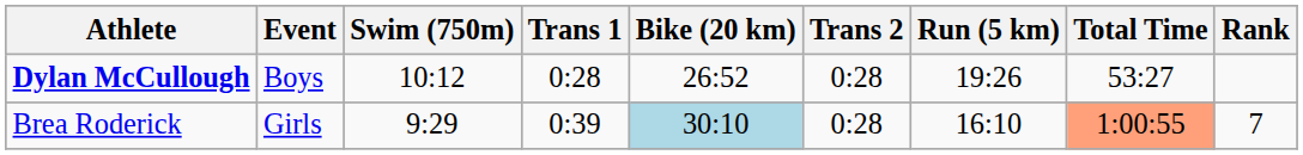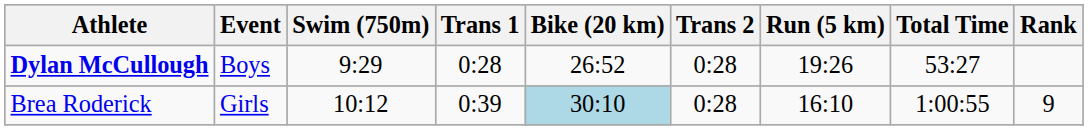 <table class="wikitable" style="font-size:90%;">
 <tr>
 <th>Athlete</th>
 <th>Event</th>
 <th>Swim (750m)</th>
 <th>Trans 1</th>
 <th>Bike (20 km)</th>
 <th>Trans 2</th>
 <th>Run (5 km)</th>
 <th>Total Time</th>
 <th>Rank</th>
 </tr>
 <tr align=center>
 <td align=left><strong><a href='#'>Dylan McCullough</a></strong></td>
 <td align=left><a href='#'>Boys</a></td>
-<td>10:12</td>
+<td>9:29</td>
 <td>0:28</td>
 <td>26:52</td>
 <td>0:28</td>
 <td>19:26</td>
 <td>53:27</td>
 <td></td>
 </tr>
 <tr align=center>
 <td align=left><a href='#'>Brea Roderick</a></td>
 <td align=left><a href='#'>Girls</a></td>
-<td>9:29</td>
+<td>10:12</td>
 <td>0:39</td>
 <td style="background: lightblue;">30:10</td>
 <td>0:28</td>
 <td>16:10</td>
-<td style="background: lightsalmon;">1:00:55</td>
-<td>7</td>
+<td>1:00:55</td>
+<td>9</td>
 </tr>
 </table>
